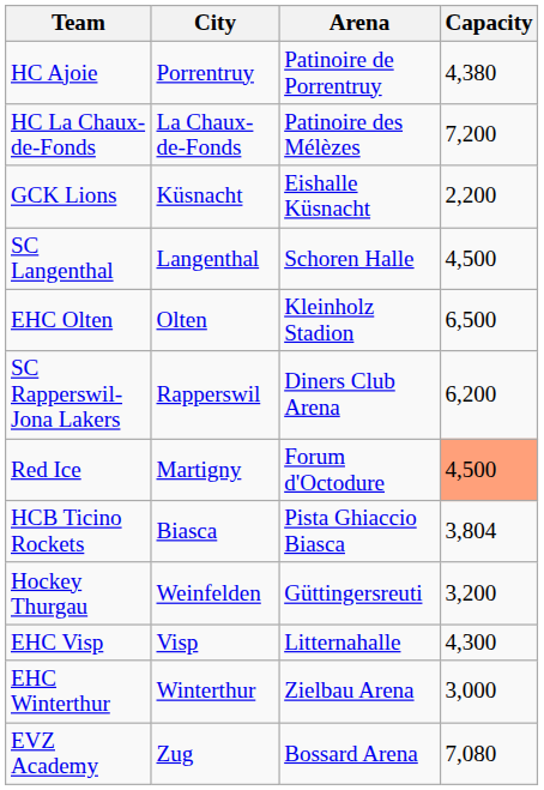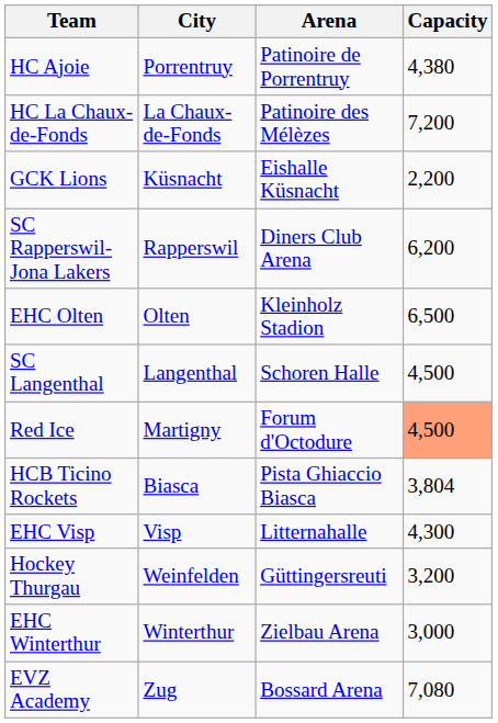 <table class="wikitable" style="text-align:left" width=60%>
 <tr>
 <th>Team</th>
 <th>City</th>
 <th>Arena</th>
 <th>Capacity</th>
 </tr>
 <tr>
 <td><a href='#'>HC Ajoie</a></td>
 <td><a href='#'>Porrentruy</a></td>
 <td><a href='#'>Patinoire de Porrentruy</a></td>
 <td>4,380</td>
 </tr>
 <tr>
 <td><a href='#'>HC La Chaux-de-Fonds</a></td>
 <td><a href='#'>La Chaux-de-Fonds</a></td>
 <td><a href='#'>Patinoire des Mélèzes</a></td>
 <td>7,200</td>
 </tr>
 <tr>
 <td><a href='#'>GCK Lions</a></td>
 <td><a href='#'>Küsnacht</a></td>
 <td><a href='#'>Eishalle Küsnacht</a></td>
 <td>2,200</td>
 </tr>
 <tr>
-<td><a href='#'>SC Langenthal</a></td>
-<td><a href='#'>Langenthal</a></td>
-<td><a href='#'>Schoren Halle</a></td>
-<td>4,500</td>
+<td><a href='#'>SC Rapperswil-Jona Lakers</a></td>
+<td><a href='#'>Rapperswil</a></td>
+<td><a href='#'>Diners Club Arena</a></td>
+<td>6,200</td>
 </tr>
 <tr>
 <td><a href='#'>EHC Olten</a></td>
 <td><a href='#'>Olten</a></td>
 <td><a href='#'>Kleinholz Stadion</a></td>
 <td>6,500</td>
 </tr>
 <tr>
-<td><a href='#'>SC Rapperswil-Jona Lakers</a></td>
-<td><a href='#'>Rapperswil</a></td>
-<td><a href='#'>Diners Club Arena</a></td>
-<td>6,200</td>
+<td><a href='#'>SC Langenthal</a></td>
+<td><a href='#'>Langenthal</a></td>
+<td><a href='#'>Schoren Halle</a></td>
+<td>4,500</td>
 </tr>
 <tr>
 <td><a href='#'>Red Ice</a></td>
 <td><a href='#'>Martigny</a></td>
 <td><a href='#'>Forum d'Octodure</a></td>
 <td style="background: lightsalmon;">4,500</td>
 </tr>
 <tr>
 <td><a href='#'>HCB Ticino Rockets</a></td>
 <td><a href='#'>Biasca</a></td>
 <td><a href='#'>Pista Ghiaccio Biasca</a></td>
 <td>3,804</td>
 </tr>
 <tr>
+<td><a href='#'>EHC Visp</a></td>
+<td><a href='#'>Visp</a></td>
+<td><a href='#'>Litternahalle</a></td>
+<td>4,300</td>
+</tr>
+<tr>
 <td><a href='#'>Hockey Thurgau</a></td>
 <td><a href='#'>Weinfelden</a></td>
 <td><a href='#'>Güttingersreuti</a></td>
 <td>3,200</td>
-</tr>
-<tr>
-<td><a href='#'>EHC Visp</a></td>
-<td><a href='#'>Visp</a></td>
-<td><a href='#'>Litternahalle</a></td>
-<td>4,300</td>
 </tr>
 <tr>
 <td><a href='#'>EHC Winterthur</a></td>
 <td><a href='#'>Winterthur</a></td>
 <td><a href='#'>Zielbau Arena</a></td>
 <td>3,000</td>
 </tr>
 <tr>
 <td><a href='#'>EVZ Academy</a></td>
 <td><a href='#'>Zug</a></td>
 <td><a href='#'>Bossard Arena</a></td>
 <td>7,080</td>
 </tr>
 </table>
